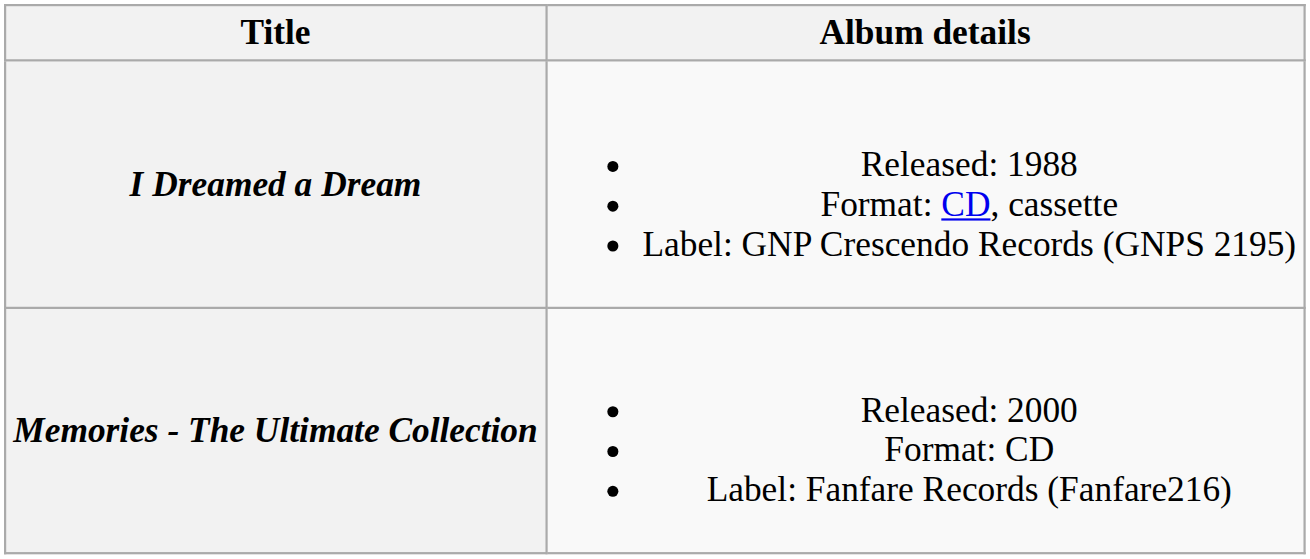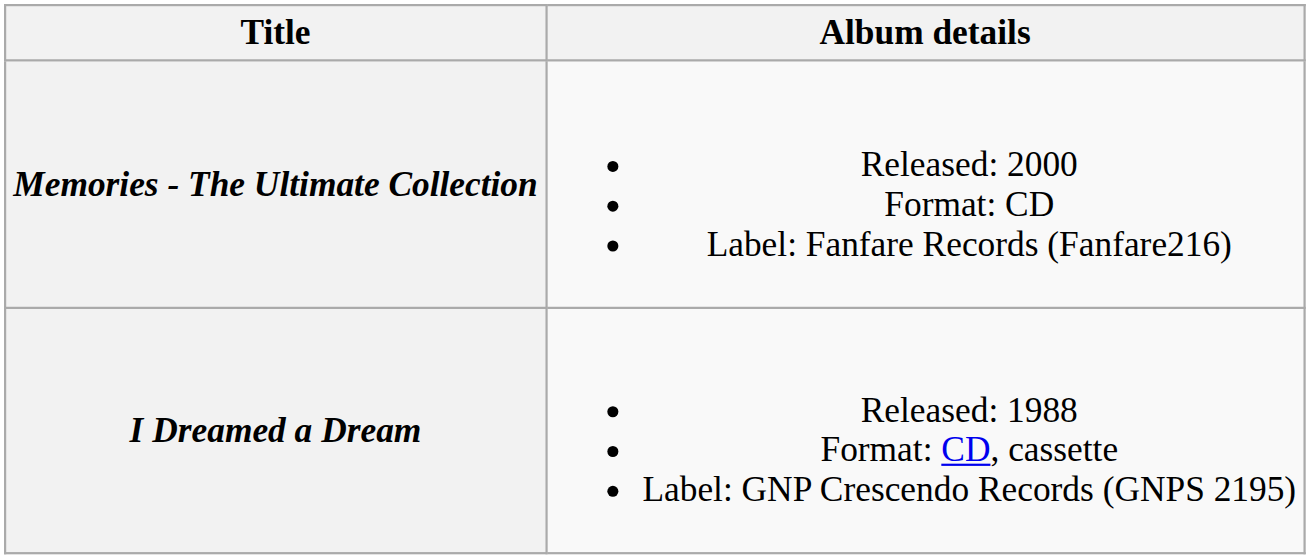 <table class="wikitable plainrowheaders" style="text-align:center;" border="1">
 <tr>
 <th>Title</th>
 <th>Album details</th>
 </tr>
 <tr>
+<th scope="row"><em>Memories - The Ultimate Collection</em></th>
+<td><br><ul><li>Released: 2000</li><li>Format: CD</li><li>Label: Fanfare Records (Fanfare216)</li></ul></td>
+</tr>
+<tr>
 <th scope="row"><em>I Dreamed a Dream</em></th>
 <td><br><ul><li>Released: 1988</li><li>Format: <a href='#'>CD</a>, cassette</li><li>Label: GNP Crescendo Records (GNPS 2195)</li></ul></td>
 </tr>
-<tr>
-<th scope="row"><em>Memories - The Ultimate Collection</em></th>
-<td><br><ul><li>Released: 2000</li><li>Format: CD</li><li>Label: Fanfare Records (Fanfare216)</li></ul></td>
-</tr>
 </table>
